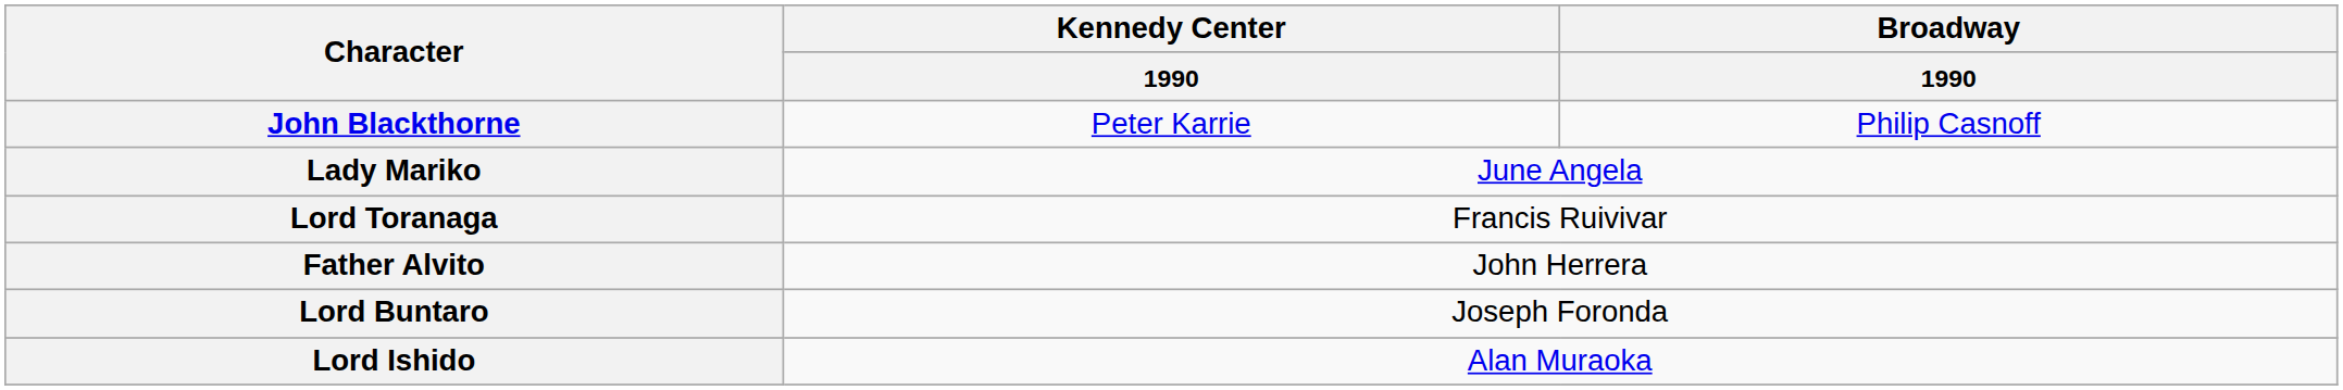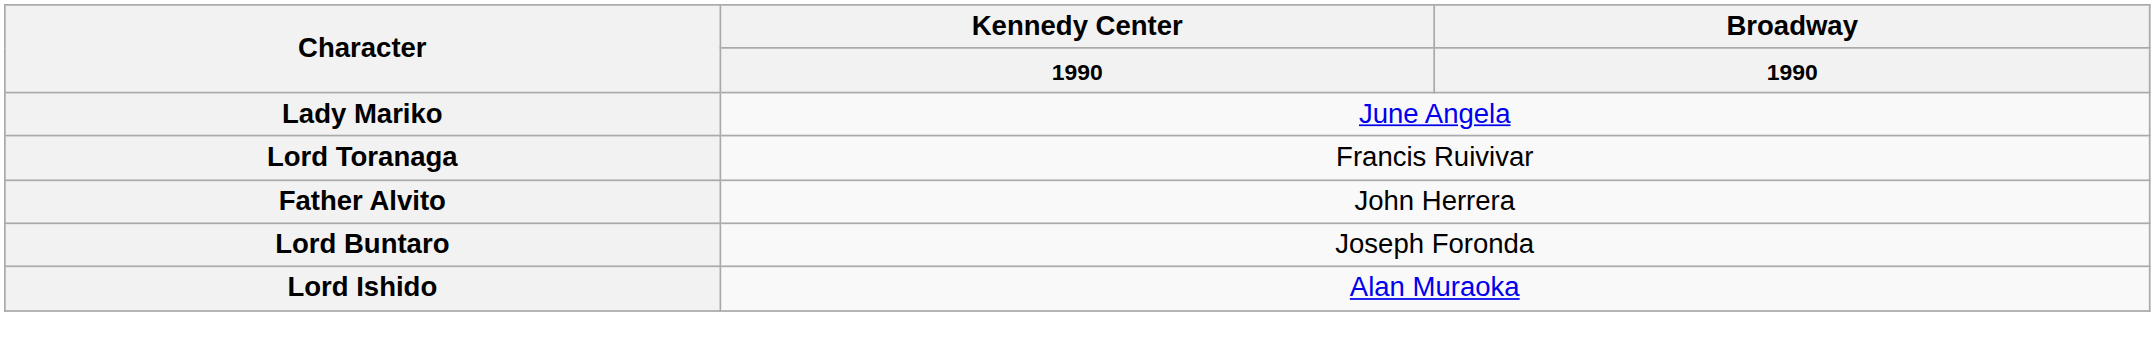 <table class="wikitable" style="width:3; text-align:center;">
 <tr>
 <th rowspan=2 style="width:9%;">Character</th>
 <th style="width:9%;">Kennedy Center </th>
 <th style="width:9%;">Broadway </th>
 </tr>
 <tr>
 <th><small>1990</small></th>
 <th><small>1990</small></th>
-</tr>
-<tr>
-<th><a href='#'>John Blackthorne</a></th>
-<td style="text-align:center;"><a href='#'>Peter Karrie</a></td>
-<td style="text-align:center;"><a href='#'>Philip Casnoff</a></td>
 </tr>
 <tr>
 <th>Lady Mariko</th>
 <td colspan="2" style="text-align:center;"><a href='#'>June Angela</a></td>
 </tr>
 <tr>
 <th>Lord Toranaga</th>
 <td colspan="2" style="text-align:center;">Francis Ruivivar</td>
 </tr>
 <tr>
 <th>Father Alvito</th>
 <td colspan="2" style="text-align:center;">John Herrera</td>
 </tr>
 <tr>
 <th>Lord Buntaro</th>
 <td colspan="2" style="text-align:center;">Joseph Foronda</td>
 </tr>
 <tr>
 <th>Lord Ishido</th>
 <td colspan="2" style="text-align:center;"><a href='#'>Alan Muraoka</a></td>
 </tr>
 </table>
